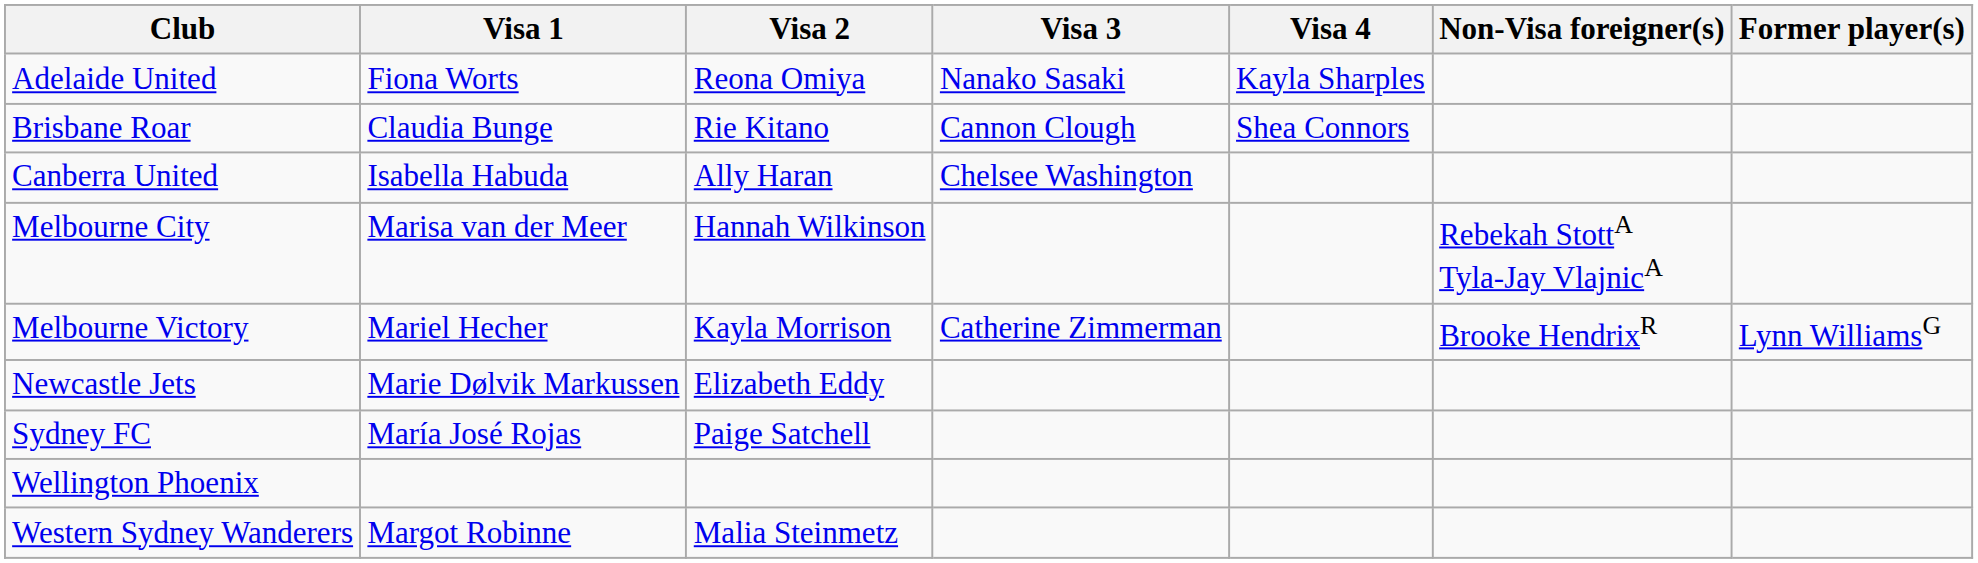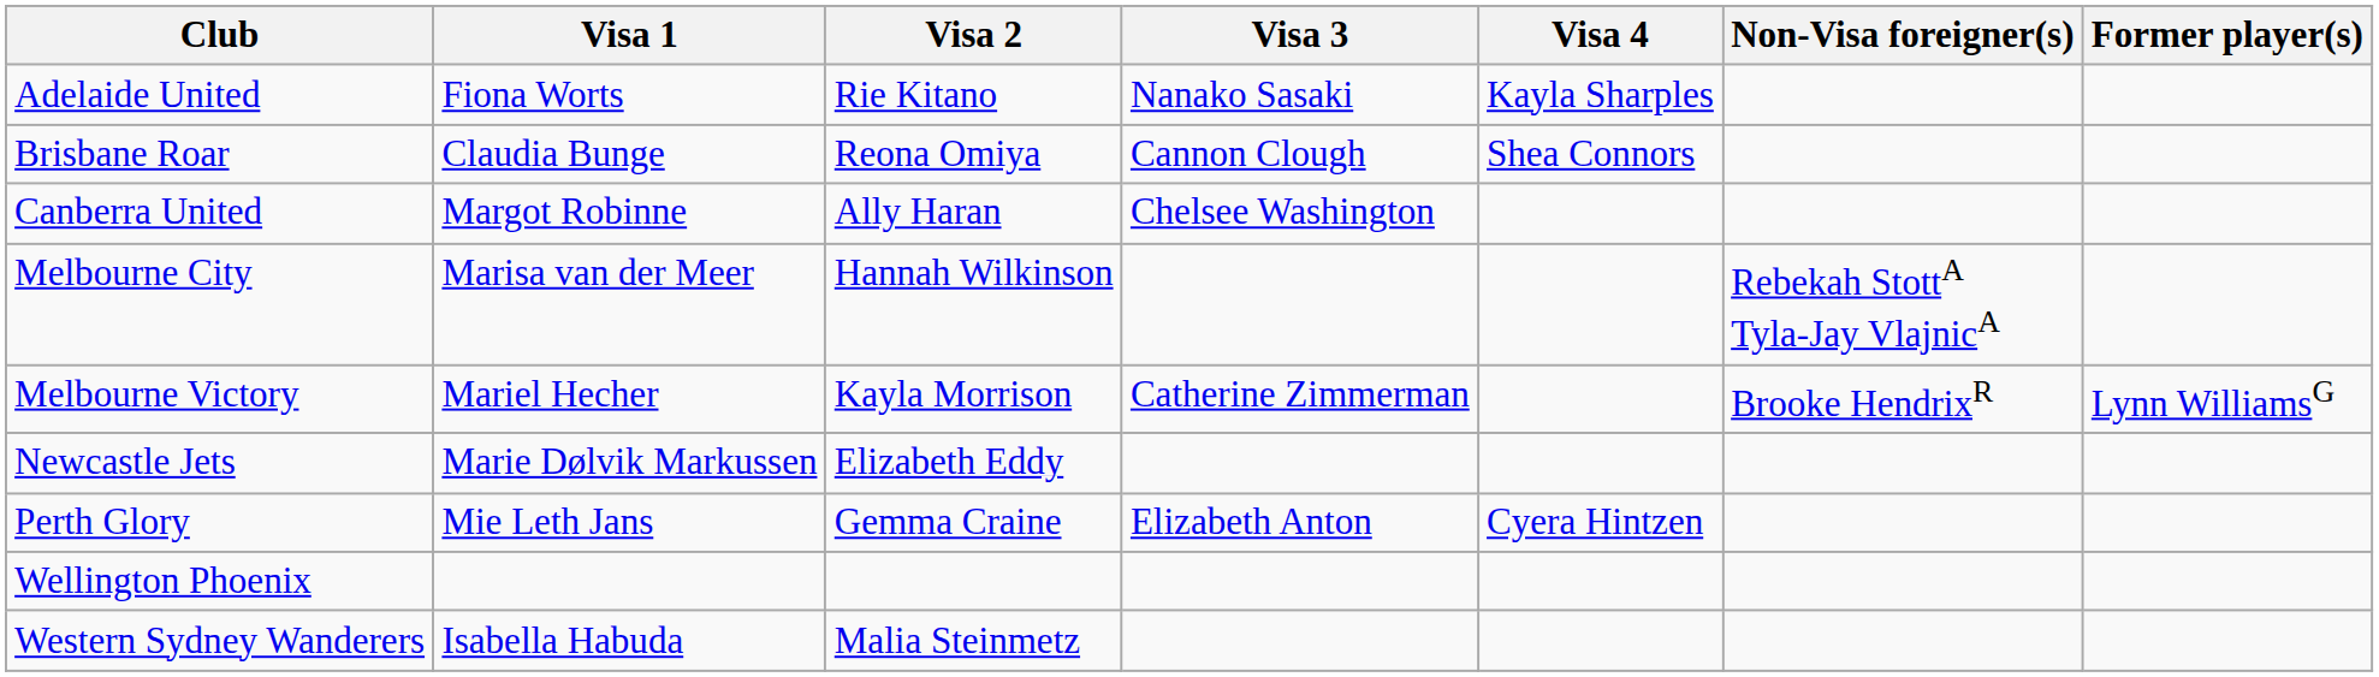 <table class="wikitable sortable">
 <tr>
 <th>Club</th>
 <th>Visa 1</th>
 <th>Visa 2</th>
 <th>Visa 3</th>
 <th>Visa 4</th>
 <th>Non-Visa foreigner(s)</th>
 <th>Former player(s)</th>
 </tr>
 <tr style="vertical-align:top;">
 <td><a href='#'>Adelaide United</a></td>
 <td> <a href='#'>Fiona Worts</a></td>
-<td> <a href='#'>Reona Omiya</a></td>
+<td> <a href='#'>Rie Kitano</a></td>
 <td> <a href='#'>Nanako Sasaki</a></td>
 <td> <a href='#'>Kayla Sharples</a></td>
 <td></td>
 <td></td>
 </tr>
 <tr style="vertical-align:top;">
 <td><a href='#'>Brisbane Roar</a></td>
 <td> <a href='#'>Claudia Bunge</a></td>
-<td> <a href='#'>Rie Kitano</a></td>
+<td> <a href='#'>Reona Omiya</a></td>
 <td> <a href='#'>Cannon Clough</a></td>
 <td> <a href='#'>Shea Connors</a></td>
 <td></td>
 <td></td>
 </tr>
 <tr style="vertical-align:top;">
 <td><a href='#'>Canberra United</a></td>
-<td> <a href='#'>Isabella Habuda</a></td>
+<td> <a href='#'>Margot Robinne</a></td>
 <td> <a href='#'>Ally Haran</a></td>
 <td> <a href='#'>Chelsee Washington</a></td>
 <td></td>
 <td></td>
 <td></td>
 </tr>
 <tr style="vertical-align:top;">
 <td><a href='#'>Melbourne City</a></td>
 <td> <a href='#'>Marisa van der Meer</a></td>
 <td> <a href='#'>Hannah Wilkinson</a></td>
 <td></td>
 <td></td>
 <td> <a href='#'>Rebekah Stott</a><sup>A</sup> <br> <a href='#'>Tyla-Jay Vlajnic</a><sup>A</sup></td>
 <td></td>
 </tr>
 <tr style="vertical-align:top;">
 <td><a href='#'>Melbourne Victory</a></td>
 <td> <a href='#'>Mariel Hecher</a></td>
 <td> <a href='#'>Kayla Morrison</a></td>
 <td> <a href='#'>Catherine Zimmerman</a></td>
 <td></td>
 <td> <a href='#'>Brooke Hendrix</a><sup>R</sup></td>
 <td> <a href='#'>Lynn Williams</a><sup>G</sup></td>
 </tr>
 <tr style="vertical-align:top;">
 <td><a href='#'>Newcastle Jets</a></td>
 <td> <a href='#'>Marie Dølvik Markussen</a></td>
 <td> <a href='#'>Elizabeth Eddy</a></td>
 <td></td>
 <td></td>
 <td></td>
 <td></td>
 </tr>
 <tr style="vertical-align:top;">
-<td><a href='#'>Sydney FC</a></td>
-<td> <a href='#'>María José Rojas</a></td>
-<td> <a href='#'>Paige Satchell</a></td>
-<td></td>
-<td></td>
+<td><a href='#'>Perth Glory</a></td>
+<td> <a href='#'>Mie Leth Jans</a></td>
+<td> <a href='#'>Gemma Craine</a></td>
+<td> <a href='#'>Elizabeth Anton</a></td>
+<td> <a href='#'>Cyera Hintzen</a></td>
 <td></td>
 <td></td>
 </tr>
 <tr style="vertical-align:top;">
 <td><a href='#'>Wellington Phoenix</a></td>
 <td></td>
 <td></td>
 <td></td>
 <td></td>
 <td></td>
 <td></td>
 </tr>
 <tr style="vertical-align:top;">
 <td><a href='#'>Western Sydney Wanderers</a></td>
-<td> <a href='#'>Margot Robinne</a></td>
+<td> <a href='#'>Isabella Habuda</a></td>
 <td> <a href='#'>Malia Steinmetz</a></td>
 <td></td>
 <td></td>
 <td></td>
 <td></td>
 </tr>
 </table>
